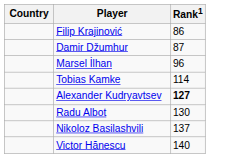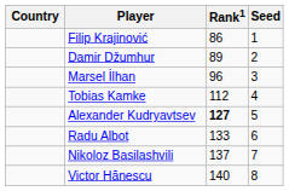 <table class="sortable wikitable">
 <tr>
 <th width="70">Country</th>
 <th width="175">Player</th>
 <th>Rank<sup>1</sup></th>
+<th>Seed</th>
 </tr>
 <tr>
 <td></td>
 <td><a href='#'>Filip Krajinović</a></td>
 <td>86</td>
+<td>1</td>
 </tr>
 <tr>
 <td></td>
 <td><a href='#'>Damir Džumhur</a></td>
-<td>87</td>
+<td>89</td>
+<td>2</td>
 </tr>
 <tr>
 <td></td>
 <td><a href='#'>Marsel İlhan</a></td>
 <td>96</td>
+<td>3</td>
 </tr>
 <tr>
 <td></td>
 <td><a href='#'>Tobias Kamke</a></td>
-<td>114</td>
+<td>112</td>
+<td>4</td>
 </tr>
 <tr>
 <td></td>
 <td><a href='#'>Alexander Kudryavtsev</a></td>
 <td><strong>127</strong></td>
+<td>5</td>
 </tr>
 <tr>
 <td></td>
 <td><a href='#'>Radu Albot</a></td>
-<td>130</td>
+<td>133</td>
+<td>6</td>
 </tr>
 <tr>
 <td></td>
 <td><a href='#'>Nikoloz Basilashvili</a></td>
 <td>137</td>
+<td>7</td>
 </tr>
 <tr>
 <td></td>
 <td><a href='#'>Victor Hănescu</a></td>
 <td>140</td>
+<td>8</td>
 </tr>
 </table>
